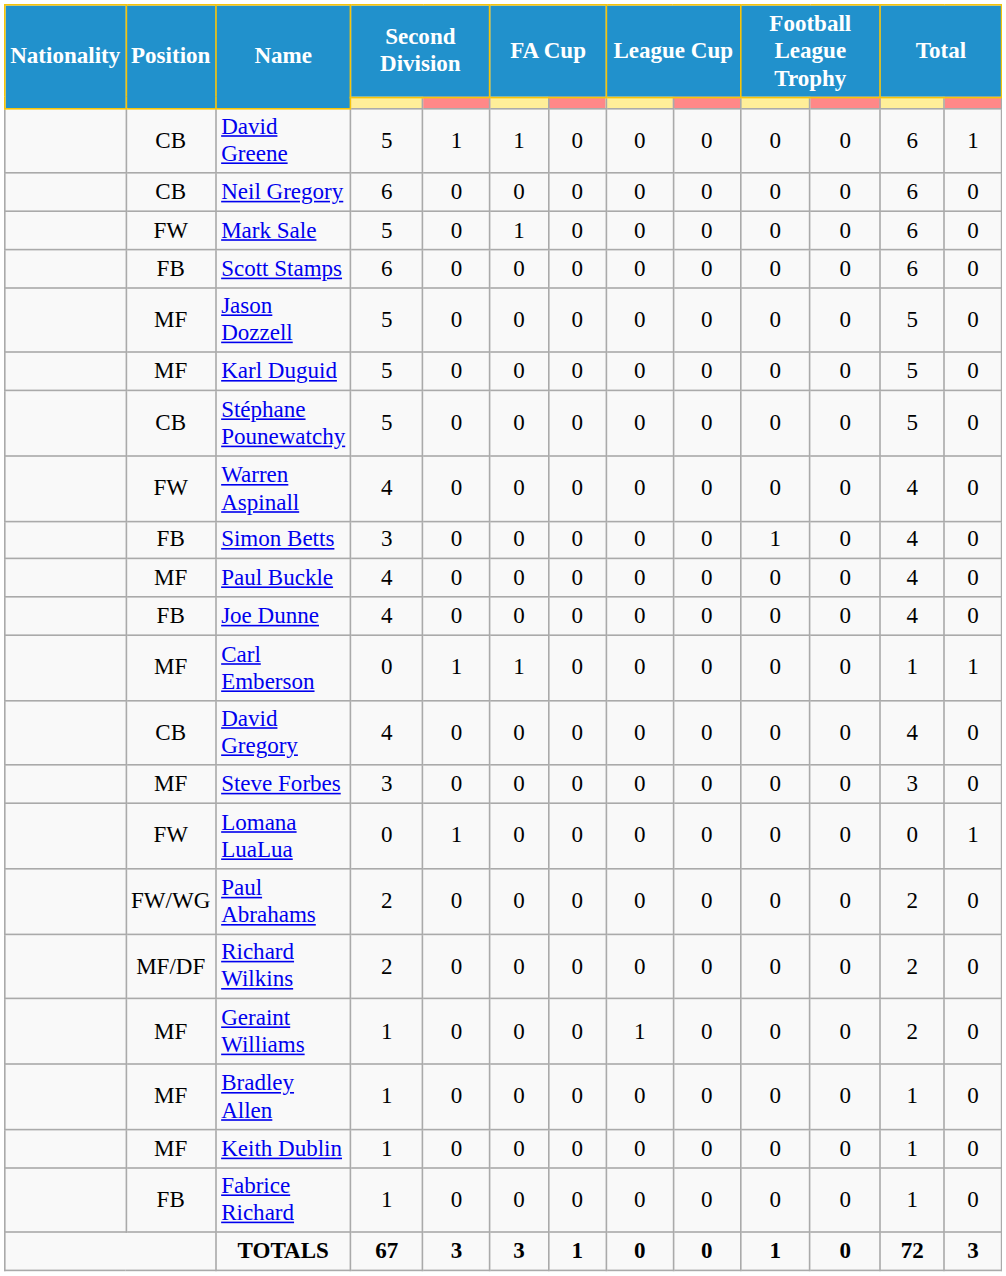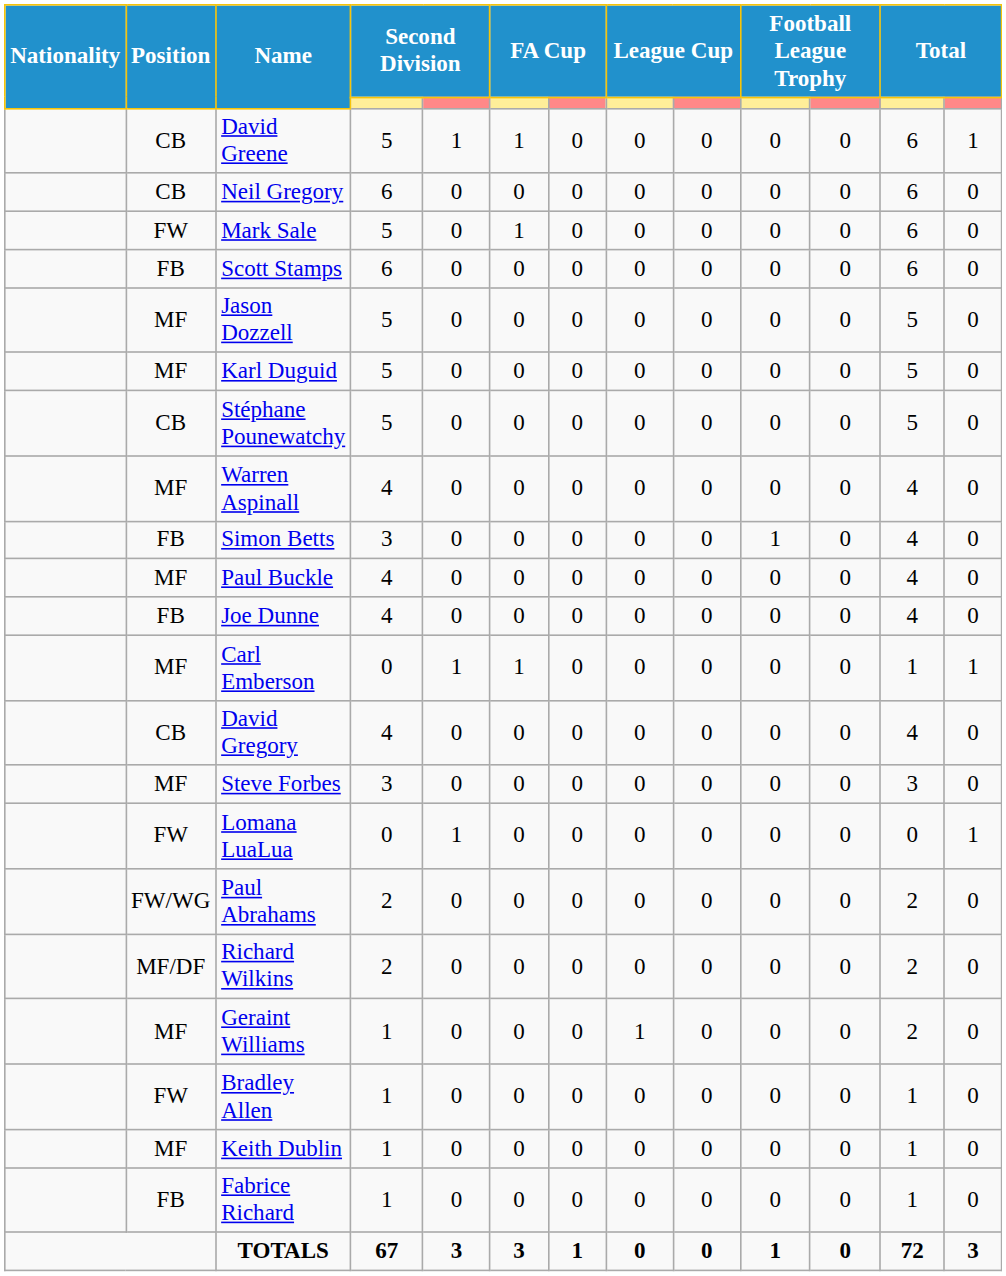 <table class="wikitable" style="text-align:center; font-size:90%; width:100%;">
 <tr>
 <th rowspan="2" style="background:#2191CC; color:white; border:1px solid #F7C408; text-align:center;">Nationality</th>
 <th rowspan="2" style="background:#2191CC; color:white; border:1px solid #F7C408; text-align:center;">Position</th>
 <th rowspan="2" style="background:#2191CC; color:white; border:1px solid #F7C408; text-align:center;">Name</th>
 <th colspan="2" style="background:#2191CC; color:white; border:1px solid #F7C408; text-align:center;">Second Division</th>
 <th colspan="2" style="background:#2191CC; color:white; border:1px solid #F7C408; text-align:center;">FA Cup</th>
 <th colspan="2" style="background:#2191CC; color:white; border:1px solid #F7C408; text-align:center;">League Cup</th>
 <th colspan="2" style="background:#2191CC; color:white; border:1px solid #F7C408; text-align:center;">Football League Trophy</th>
 <th colspan="2" style="background:#2191CC; color:white; border:1px solid #F7C408; text-align:center;">Total</th>
 </tr>
 <tr>
 <th width=60 style="background: #FFEE99"></th>
 <th width=60 style="background: #FF8888"></th>
 <th width=60 style="background: #FFEE99"></th>
 <th width=60 style="background: #FF8888"></th>
 <th width=60 style="background: #FFEE99"></th>
 <th width=60 style="background: #FF8888"></th>
 <th width=60 style="background: #FFEE99"></th>
 <th width=60 style="background: #FF8888"></th>
 <th width=60 style="background: #FFEE99"></th>
 <th width=60 style="background: #FF8888"></th>
 </tr>
 <tr>
 <td></td>
 <td>CB</td>
 <td align="left"><a href='#'>David Greene</a></td>
 <td>5</td>
 <td>1</td>
 <td>1</td>
 <td>0</td>
 <td>0</td>
 <td>0</td>
 <td>0</td>
 <td>0</td>
 <td>6</td>
 <td>1</td>
 </tr>
 <tr>
 <td></td>
 <td>CB</td>
 <td align="left"><a href='#'>Neil Gregory</a></td>
 <td>6</td>
 <td>0</td>
 <td>0</td>
 <td>0</td>
 <td>0</td>
 <td>0</td>
 <td>0</td>
 <td>0</td>
 <td>6</td>
 <td>0</td>
 </tr>
 <tr>
 <td></td>
 <td>FW</td>
 <td align="left"><a href='#'>Mark Sale</a></td>
 <td>5</td>
 <td>0</td>
 <td>1</td>
 <td>0</td>
 <td>0</td>
 <td>0</td>
 <td>0</td>
 <td>0</td>
 <td>6</td>
 <td>0</td>
 </tr>
 <tr>
 <td></td>
 <td>FB</td>
 <td align="left"><a href='#'>Scott Stamps</a></td>
 <td>6</td>
 <td>0</td>
 <td>0</td>
 <td>0</td>
 <td>0</td>
 <td>0</td>
 <td>0</td>
 <td>0</td>
 <td>6</td>
 <td>0</td>
 </tr>
 <tr>
 <td></td>
 <td>MF</td>
 <td align="left"><a href='#'>Jason Dozzell</a></td>
 <td>5</td>
 <td>0</td>
 <td>0</td>
 <td>0</td>
 <td>0</td>
 <td>0</td>
 <td>0</td>
 <td>0</td>
 <td>5</td>
 <td>0</td>
 </tr>
 <tr>
 <td></td>
 <td>MF</td>
 <td align="left"><a href='#'>Karl Duguid</a></td>
 <td>5</td>
 <td>0</td>
 <td>0</td>
 <td>0</td>
 <td>0</td>
 <td>0</td>
 <td>0</td>
 <td>0</td>
 <td>5</td>
 <td>0</td>
 </tr>
 <tr>
 <td></td>
 <td>CB</td>
 <td align="left"><a href='#'>Stéphane Pounewatchy</a></td>
 <td>5</td>
 <td>0</td>
 <td>0</td>
 <td>0</td>
 <td>0</td>
 <td>0</td>
 <td>0</td>
 <td>0</td>
 <td>5</td>
 <td>0</td>
 </tr>
 <tr>
 <td></td>
-<td>FW</td>
+<td>MF</td>
 <td align="left"><a href='#'>Warren Aspinall</a></td>
 <td>4</td>
 <td>0</td>
 <td>0</td>
 <td>0</td>
 <td>0</td>
 <td>0</td>
 <td>0</td>
 <td>0</td>
 <td>4</td>
 <td>0</td>
 </tr>
 <tr>
 <td></td>
 <td>FB</td>
 <td align="left"><a href='#'>Simon Betts</a></td>
 <td>3</td>
 <td>0</td>
 <td>0</td>
 <td>0</td>
 <td>0</td>
 <td>0</td>
 <td>1</td>
 <td>0</td>
 <td>4</td>
 <td>0</td>
 </tr>
 <tr>
 <td></td>
 <td>MF</td>
 <td align="left"><a href='#'>Paul Buckle</a></td>
 <td>4</td>
 <td>0</td>
 <td>0</td>
 <td>0</td>
 <td>0</td>
 <td>0</td>
 <td>0</td>
 <td>0</td>
 <td>4</td>
 <td>0</td>
 </tr>
 <tr>
 <td></td>
 <td>FB</td>
 <td align="left"><a href='#'>Joe Dunne</a></td>
 <td>4</td>
 <td>0</td>
 <td>0</td>
 <td>0</td>
 <td>0</td>
 <td>0</td>
 <td>0</td>
 <td>0</td>
 <td>4</td>
 <td>0</td>
 </tr>
 <tr>
 <td></td>
 <td>MF</td>
 <td align="left"><a href='#'>Carl Emberson</a></td>
 <td>0</td>
 <td>1</td>
 <td>1</td>
 <td>0</td>
 <td>0</td>
 <td>0</td>
 <td>0</td>
 <td>0</td>
 <td>1</td>
 <td>1</td>
 </tr>
 <tr>
 <td></td>
 <td>CB</td>
 <td align="left"><a href='#'>David Gregory</a></td>
 <td>4</td>
 <td>0</td>
 <td>0</td>
 <td>0</td>
 <td>0</td>
 <td>0</td>
 <td>0</td>
 <td>0</td>
 <td>4</td>
 <td>0</td>
 </tr>
 <tr>
 <td></td>
 <td>MF</td>
 <td align="left"><a href='#'>Steve Forbes</a></td>
 <td>3</td>
 <td>0</td>
 <td>0</td>
 <td>0</td>
 <td>0</td>
 <td>0</td>
 <td>0</td>
 <td>0</td>
 <td>3</td>
 <td>0</td>
 </tr>
 <tr>
 <td></td>
 <td>FW</td>
 <td align="left"><a href='#'>Lomana LuaLua</a></td>
 <td>0</td>
 <td>1</td>
 <td>0</td>
 <td>0</td>
 <td>0</td>
 <td>0</td>
 <td>0</td>
 <td>0</td>
 <td>0</td>
 <td>1</td>
 </tr>
 <tr>
 <td></td>
 <td>FW/WG</td>
 <td align="left"><a href='#'>Paul Abrahams</a></td>
 <td>2</td>
 <td>0</td>
 <td>0</td>
 <td>0</td>
 <td>0</td>
 <td>0</td>
 <td>0</td>
 <td>0</td>
 <td>2</td>
 <td>0</td>
 </tr>
 <tr>
 <td></td>
 <td>MF/DF</td>
 <td align="left"><a href='#'>Richard Wilkins</a></td>
 <td>2</td>
 <td>0</td>
 <td>0</td>
 <td>0</td>
 <td>0</td>
 <td>0</td>
 <td>0</td>
 <td>0</td>
 <td>2</td>
 <td>0</td>
 </tr>
 <tr>
 <td></td>
 <td>MF</td>
 <td align="left"><a href='#'>Geraint Williams</a></td>
 <td>1</td>
 <td>0</td>
 <td>0</td>
 <td>0</td>
 <td>1</td>
 <td>0</td>
 <td>0</td>
 <td>0</td>
 <td>2</td>
 <td>0</td>
 </tr>
 <tr>
 <td></td>
-<td>MF</td>
+<td>FW</td>
 <td align="left"><a href='#'>Bradley Allen</a></td>
 <td>1</td>
 <td>0</td>
 <td>0</td>
 <td>0</td>
 <td>0</td>
 <td>0</td>
 <td>0</td>
 <td>0</td>
 <td>1</td>
 <td>0</td>
 </tr>
 <tr>
 <td></td>
 <td>MF</td>
 <td align="left"><a href='#'>Keith Dublin</a></td>
 <td>1</td>
 <td>0</td>
 <td>0</td>
 <td>0</td>
 <td>0</td>
 <td>0</td>
 <td>0</td>
 <td>0</td>
 <td>1</td>
 <td>0</td>
 </tr>
 <tr>
 <td></td>
 <td>FB</td>
 <td align="left"><a href='#'>Fabrice Richard</a></td>
 <td>1</td>
 <td>0</td>
 <td>0</td>
 <td>0</td>
 <td>0</td>
 <td>0</td>
 <td>0</td>
 <td>0</td>
 <td>1</td>
 <td>0</td>
 </tr>
 <tr>
 <td colspan="2"></td>
 <td><strong>TOTALS</strong></td>
 <td><strong>67</strong></td>
 <td><strong>3</strong></td>
 <td><strong>3</strong></td>
 <td><strong>1</strong></td>
 <td><strong>0</strong></td>
 <td><strong>0</strong></td>
 <td><strong>1</strong></td>
 <td><strong>0</strong></td>
 <td><strong>72</strong></td>
 <td><strong>3</strong></td>
 </tr>
 </table>
